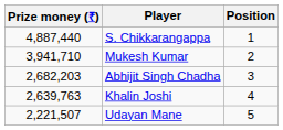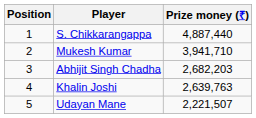 <table class=wikitable>
 <tr>
+<th>Position</th>
+<th>Player</th>
 <th>Prize money (<a href='#'>₹</a>)</th>
-<th>Player</th>
-<th>Position</th>
 </tr>
 <tr>
+<td align=center>1</td>
+<td> <a href='#'>S. Chikkarangappa</a></td>
 <td align=center>4,887,440</td>
-<td> <a href='#'>S. Chikkarangappa</a></td>
-<td align=center>1</td>
 </tr>
 <tr>
+<td align=center>2</td>
+<td> <a href='#'>Mukesh Kumar</a></td>
 <td align=center>3,941,710</td>
-<td> <a href='#'>Mukesh Kumar</a></td>
-<td align=center>2</td>
 </tr>
 <tr>
+<td align=center>3</td>
+<td> <a href='#'>Abhijit Singh Chadha</a></td>
 <td align=center>2,682,203</td>
-<td> <a href='#'>Abhijit Singh Chadha</a></td>
-<td align=center>3</td>
 </tr>
 <tr>
+<td align=center>4</td>
+<td> <a href='#'>Khalin Joshi</a></td>
 <td align=center>2,639,763</td>
-<td> <a href='#'>Khalin Joshi</a></td>
-<td align=center>4</td>
 </tr>
 <tr>
+<td align=center>5</td>
+<td> <a href='#'>Udayan Mane</a></td>
 <td align=center>2,221,507</td>
-<td> <a href='#'>Udayan Mane</a></td>
-<td align=center>5</td>
 </tr>
 </table>
